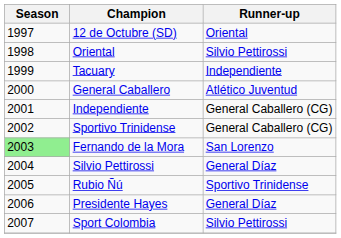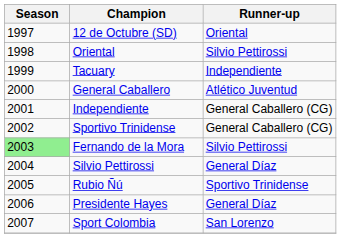 <table class="wikitable sortable">
 <tr>
 <th width=80px>Season</th>
 <th width=170px>Champion</th>
 <th width=170px>Runner-up</th>
 </tr>
 <tr>
 <td>1997</td>
 <td><a href='#'>12 de Octubre (SD)</a></td>
 <td><a href='#'>Oriental</a></td>
 </tr>
 <tr>
 <td>1998</td>
 <td><a href='#'>Oriental</a></td>
 <td><a href='#'>Silvio Pettirossi</a></td>
 </tr>
 <tr>
 <td>1999</td>
 <td><a href='#'>Tacuary</a></td>
 <td><a href='#'>Independiente</a></td>
 </tr>
 <tr>
 <td>2000</td>
 <td><a href='#'>General Caballero</a></td>
 <td><a href='#'>Atlético Juventud</a></td>
 </tr>
 <tr>
 <td>2001</td>
 <td><a href='#'>Independiente</a></td>
 <td>General Caballero (CG)</td>
 </tr>
 <tr>
 <td>2002</td>
 <td><a href='#'>Sportivo Trinidense</a></td>
 <td>General Caballero (CG)</td>
 </tr>
 <tr>
 <td style="background: lightgreen;">2003</td>
 <td><a href='#'>Fernando de la Mora</a></td>
-<td><a href='#'>San Lorenzo</a></td>
+<td><a href='#'>Silvio Pettirossi</a></td>
 </tr>
 <tr>
 <td>2004</td>
 <td><a href='#'>Silvio Pettirossi</a></td>
 <td><a href='#'>General Díaz</a></td>
 </tr>
 <tr>
 <td>2005</td>
 <td><a href='#'>Rubio Ñú</a></td>
 <td><a href='#'>Sportivo Trinidense</a></td>
 </tr>
 <tr>
 <td>2006</td>
 <td><a href='#'>Presidente Hayes</a></td>
 <td><a href='#'>General Díaz</a></td>
 </tr>
 <tr>
 <td>2007</td>
 <td><a href='#'>Sport Colombia</a></td>
-<td><a href='#'>Silvio Pettirossi</a></td>
+<td><a href='#'>San Lorenzo</a></td>
 </tr>
 <tr>
 </tr>
 </table>
